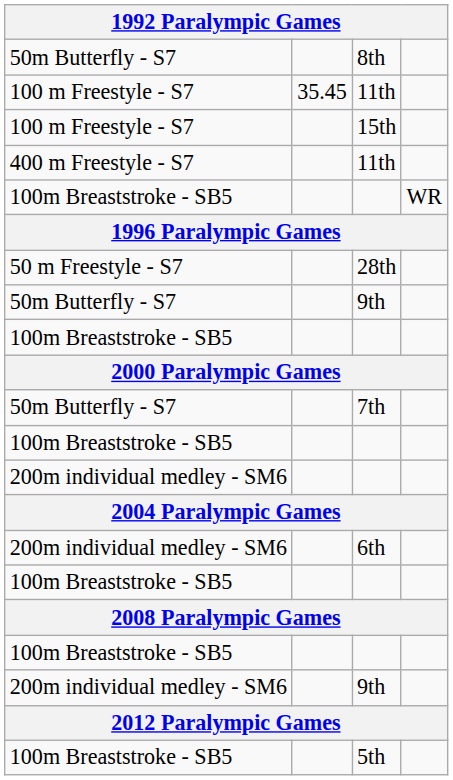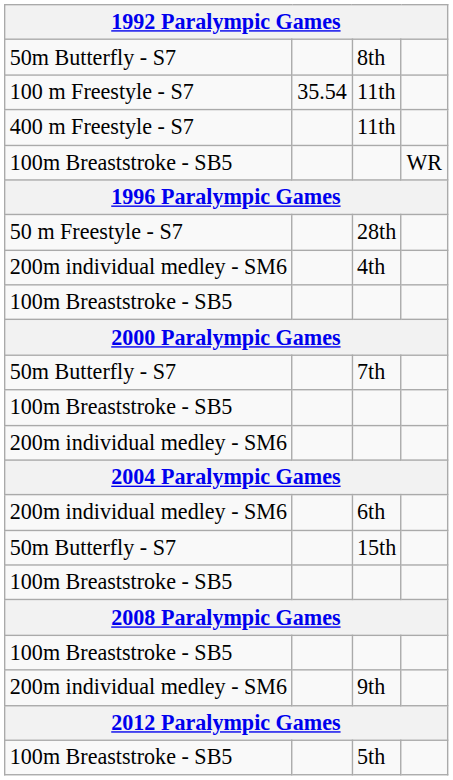 <table class="wikitable">
 <tr>
 <th colspan="4"><a href='#'>1992 Paralympic Games</a></th>
 </tr>
 <tr>
 <td>50m Butterfly - S7</td>
 <td></td>
 <td>8th</td>
 <td></td>
 </tr>
 <tr>
 <td>100 m Freestyle - S7</td>
-<td>35.45</td>
+<td>35.54</td>
 <td>11th</td>
-<td></td>
-</tr>
-<tr>
-<td>100 m Freestyle - S7</td>
-<td></td>
-<td>15th</td>
 <td></td>
 </tr>
 <tr>
 <td>400 m Freestyle - S7</td>
 <td></td>
 <td>11th</td>
 <td></td>
 </tr>
 <tr>
 <td>100m Breaststroke - SB5</td>
 <td></td>
 <td></td>
 <td>WR</td>
 </tr>
 <tr>
 <th colspan="4"><a href='#'>1996 Paralympic Games</a></th>
 </tr>
 <tr>
 <td>50 m Freestyle - S7</td>
 <td></td>
 <td>28th</td>
 <td></td>
 </tr>
 <tr>
-<td>50m Butterfly - S7</td>
+<td>200m individual medley - SM6</td>
 <td></td>
-<td>9th</td>
+<td>4th</td>
 <td></td>
 </tr>
 <tr>
 <td>100m Breaststroke - SB5</td>
 <td></td>
 <td></td>
 <td></td>
 </tr>
 <tr>
 <th colspan="4"><a href='#'>2000 Paralympic Games</a></th>
 </tr>
 <tr>
 <td>50m Butterfly - S7</td>
 <td></td>
 <td>7th</td>
 <td></td>
 </tr>
 <tr>
 <td>100m Breaststroke - SB5</td>
 <td></td>
 <td></td>
 <td></td>
 </tr>
 <tr>
 <td>200m individual medley - SM6</td>
 <td></td>
 <td></td>
 <td></td>
 </tr>
 <tr>
 <th colspan="4"><a href='#'>2004 Paralympic Games</a></th>
 </tr>
 <tr>
 <td>200m individual medley - SM6</td>
 <td></td>
 <td>6th</td>
 <td></td>
 </tr>
 <tr>
+<td>50m Butterfly - S7</td>
+<td></td>
+<td>15th</td>
+<td></td>
+</tr>
+<tr>
 <td>100m Breaststroke - SB5</td>
 <td></td>
 <td></td>
 <td></td>
 </tr>
 <tr>
 <th colspan="4"><a href='#'>2008 Paralympic Games</a></th>
 </tr>
 <tr>
 <td>100m Breaststroke - SB5</td>
 <td></td>
 <td></td>
 <td></td>
 </tr>
 <tr>
 <td>200m individual medley - SM6</td>
 <td></td>
 <td>9th</td>
 <td></td>
 </tr>
 <tr>
 <th colspan="4"><a href='#'>2012 Paralympic Games</a></th>
 </tr>
 <tr>
 <td>100m Breaststroke - SB5</td>
 <td></td>
 <td>5th</td>
 <td></td>
 </tr>
 </table>
